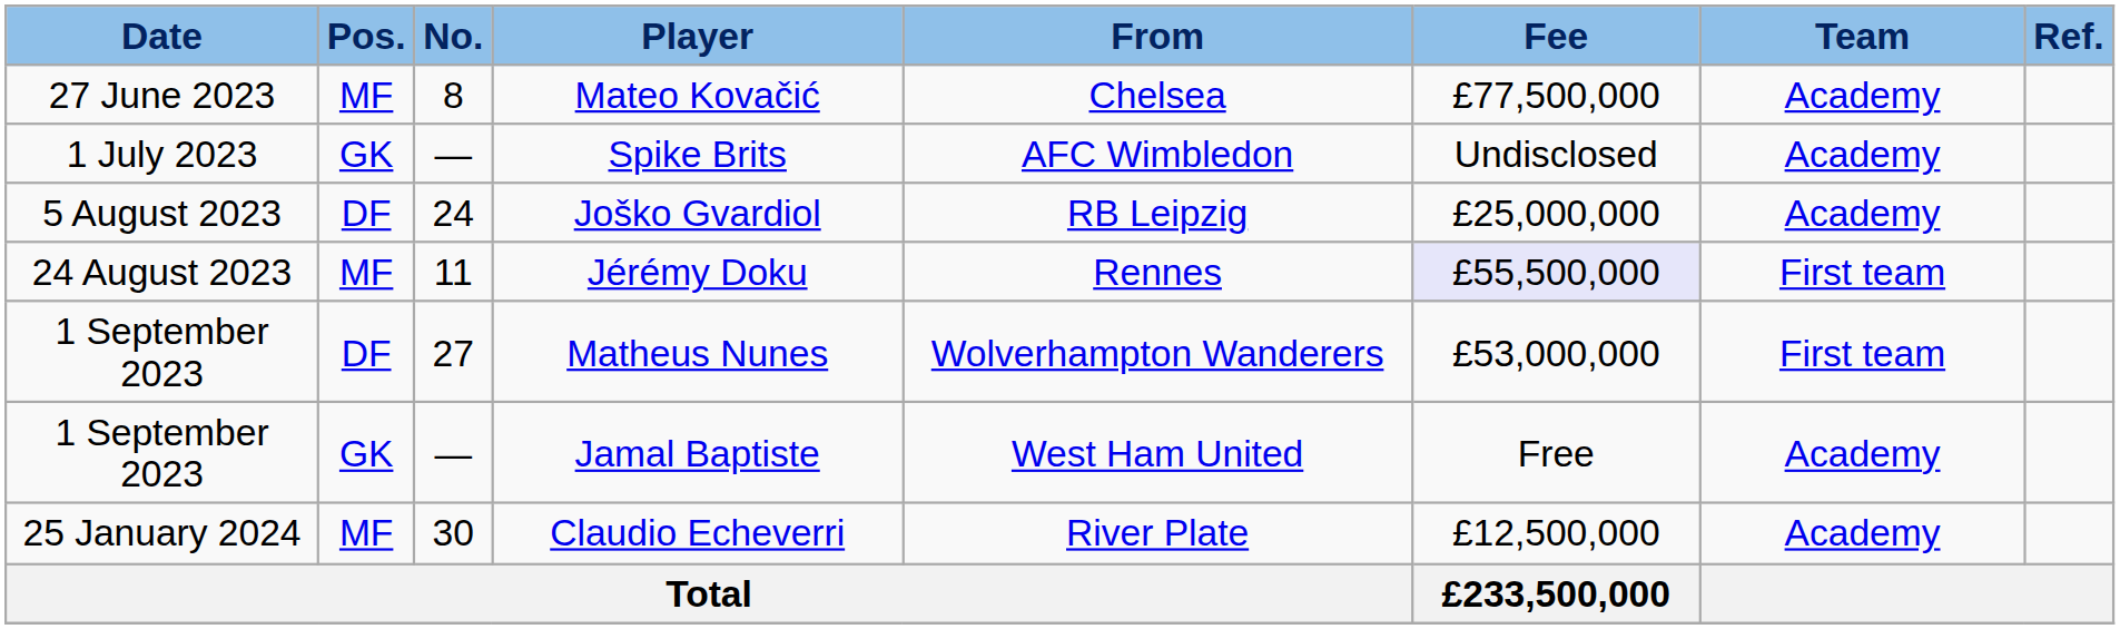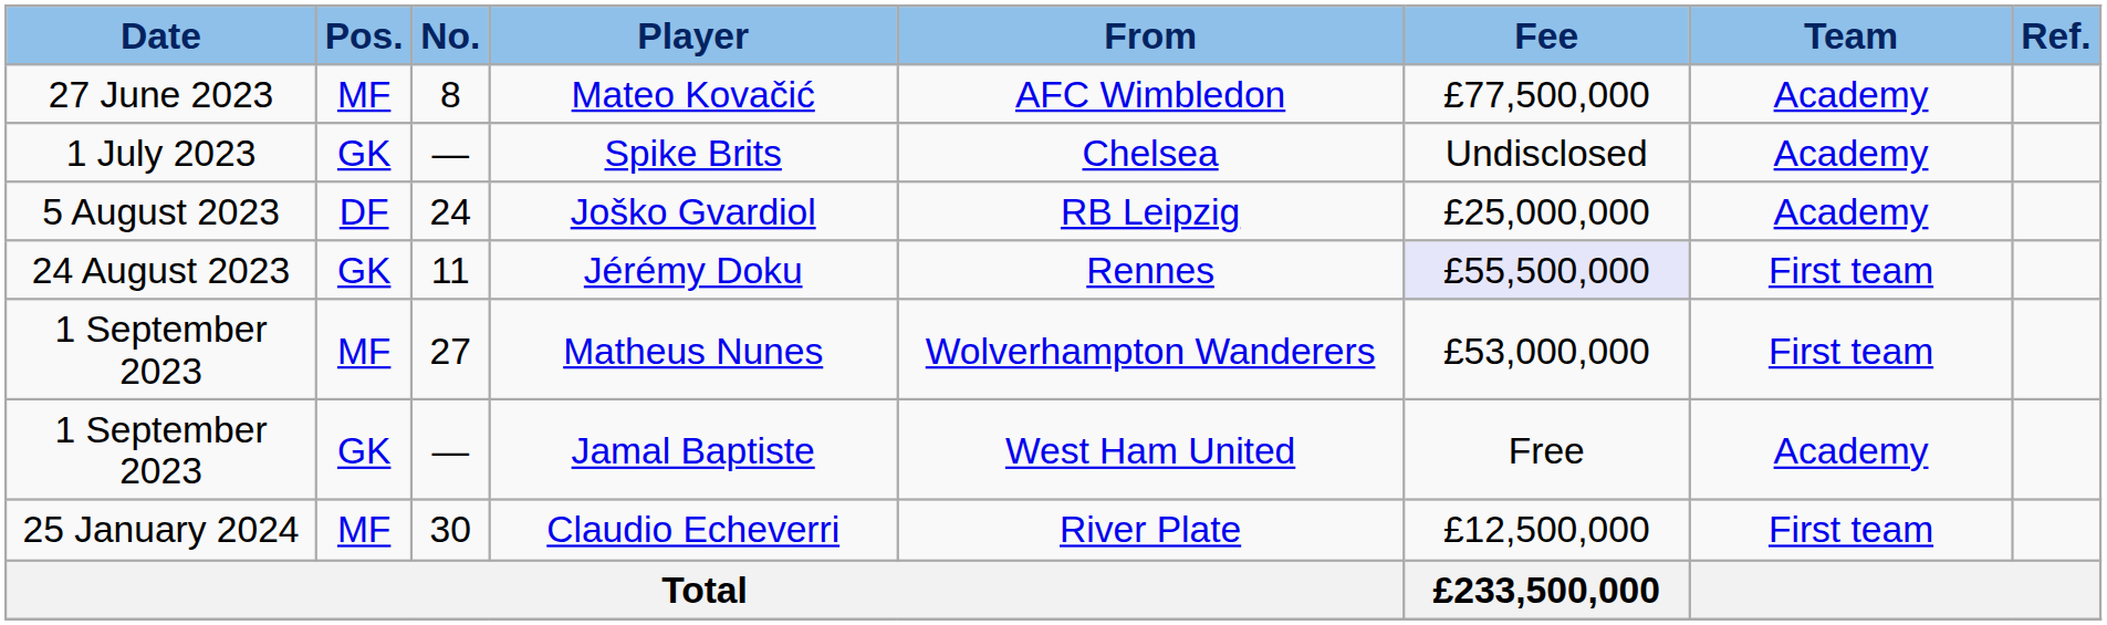 <table class="wikitable" style="text-align:center; font-size:95%; ">
 <tr>
 <th style="background:#8FC0E9; color:#022360; width:120px;">Date</th>
 <th style="background:#8FC0E9; color:#022360; width:20px;">Pos.</th>
 <th style="background:#8FC0E9; color:#022360; width:20px;">No.</th>
 <th style="background:#8FC0E9; color:#022360; width:160px;">Player</th>
 <th style="background:#8FC0E9; color:#022360; width:200px;">From</th>
 <th style="background:#8FC0E9; color:#022360; width:110px;">Fee</th>
 <th style="background:#8FC0E9; color:#022360; width:125px;">Team</th>
 <th style="background:#8FC0E9; color:#022360; width:25px;">Ref.</th>
 </tr>
 <tr>
 <td>27 June 2023</td>
 <td><a href='#'>MF</a></td>
 <td>8</td>
 <td> <a href='#'>Mateo Kovačić</a></td>
-<td><a href='#'>Chelsea</a></td>
+<td><a href='#'>AFC Wimbledon</a></td>
 <td>£77,500,000</td>
 <td><a href='#'>Academy</a></td>
 <td></td>
 </tr>
 <tr>
 <td>1 July 2023</td>
 <td><a href='#'>GK</a></td>
 <td>—</td>
 <td> <a href='#'>Spike Brits</a></td>
-<td><a href='#'>AFC Wimbledon</a></td>
+<td><a href='#'>Chelsea</a></td>
 <td>Undisclosed</td>
 <td><a href='#'>Academy</a></td>
 <td></td>
 </tr>
 <tr>
 <td>5 August 2023</td>
 <td><a href='#'>DF</a></td>
 <td>24</td>
 <td> <a href='#'>Joško Gvardiol</a></td>
 <td> <a href='#'>RB Leipzig</a></td>
 <td>£25,000,000</td>
 <td><a href='#'>Academy</a></td>
 <td></td>
 </tr>
 <tr>
 <td>24 August 2023</td>
-<td><a href='#'>MF</a></td>
+<td><a href='#'>GK</a></td>
 <td>11</td>
 <td> <a href='#'>Jérémy Doku</a></td>
 <td> <a href='#'>Rennes</a></td>
 <td style="background: lavender;">£55,500,000</td>
 <td><a href='#'>First team</a></td>
 <td></td>
 </tr>
 <tr>
 <td>1 September 2023</td>
-<td><a href='#'>DF</a></td>
+<td><a href='#'>MF</a></td>
 <td>27</td>
 <td> <a href='#'>Matheus Nunes</a></td>
 <td><a href='#'>Wolverhampton Wanderers</a></td>
 <td>£53,000,000</td>
 <td><a href='#'>First team</a></td>
 <td></td>
 </tr>
 <tr>
 <td>1 September 2023</td>
 <td><a href='#'>GK</a></td>
 <td>—</td>
 <td> <a href='#'>Jamal Baptiste</a></td>
 <td><a href='#'>West Ham United</a></td>
 <td>Free</td>
 <td><a href='#'>Academy</a></td>
 <td></td>
 </tr>
 <tr>
 <td>25 January 2024</td>
 <td><a href='#'>MF</a></td>
 <td>30</td>
 <td> <a href='#'>Claudio Echeverri</a></td>
 <td> <a href='#'>River Plate</a></td>
 <td>£12,500,000</td>
-<td><a href='#'>Academy</a></td>
+<td><a href='#'>First team</a></td>
 <td></td>
 </tr>
 <tr>
 <th colspan="5">Total</th>
 <th colspan="1">£233,500,000</th>
 <th colspan="2"></th>
 </tr>
 <tr>
 </tr>
 </table>
